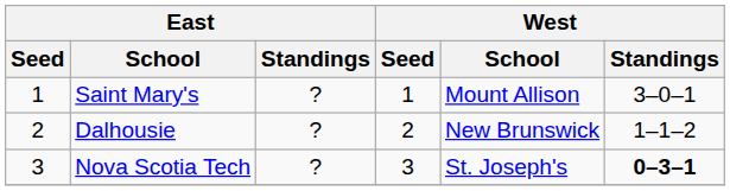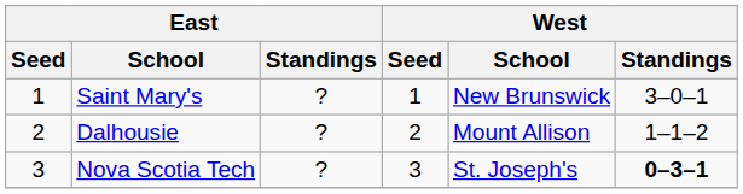 <table class="wikitable">
 <tr>
 <th colspan=3>East</th>
 <th colspan=3>West</th>
 </tr>
 <tr>
 <th>Seed</th>
 <th>School</th>
 <th>Standings</th>
 <th>Seed</th>
 <th>School</th>
 <th>Standings</th>
 </tr>
 <tr>
 <td align=center>1</td>
 <td><a href='#'>Saint Mary's</a></td>
 <td align=center>?</td>
 <td align=center>1</td>
-<td><a href='#'>Mount Allison</a></td>
+<td><a href='#'>New Brunswick</a></td>
 <td align=center>3–0–1</td>
 </tr>
 <tr>
 <td align=center>2</td>
 <td><a href='#'>Dalhousie</a></td>
 <td align=center>?</td>
 <td align=center>2</td>
-<td><a href='#'>New Brunswick</a></td>
+<td><a href='#'>Mount Allison</a></td>
 <td align=center>1–1–2</td>
 </tr>
 <tr>
 <td align=center>3</td>
 <td><a href='#'>Nova Scotia Tech</a></td>
 <td align=center>?</td>
 <td align=center>3</td>
 <td><a href='#'>St. Joseph's</a></td>
 <td align=center><strong>0–3–1</strong></td>
 </tr>
 <tr>
 </tr>
 </table>
